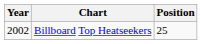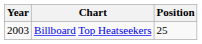 <table class="wikitable">
 <tr>
 <th>Year</th>
 <th>Chart</th>
 <th>Position</th>
 </tr>
 <tr>
-<td>2002</td>
+<td>2003</td>
 <td><a href='#'>Billboard</a> <a href='#'>Top Heatseekers</a></td>
 <td>25</td>
 </tr>
 </table>
